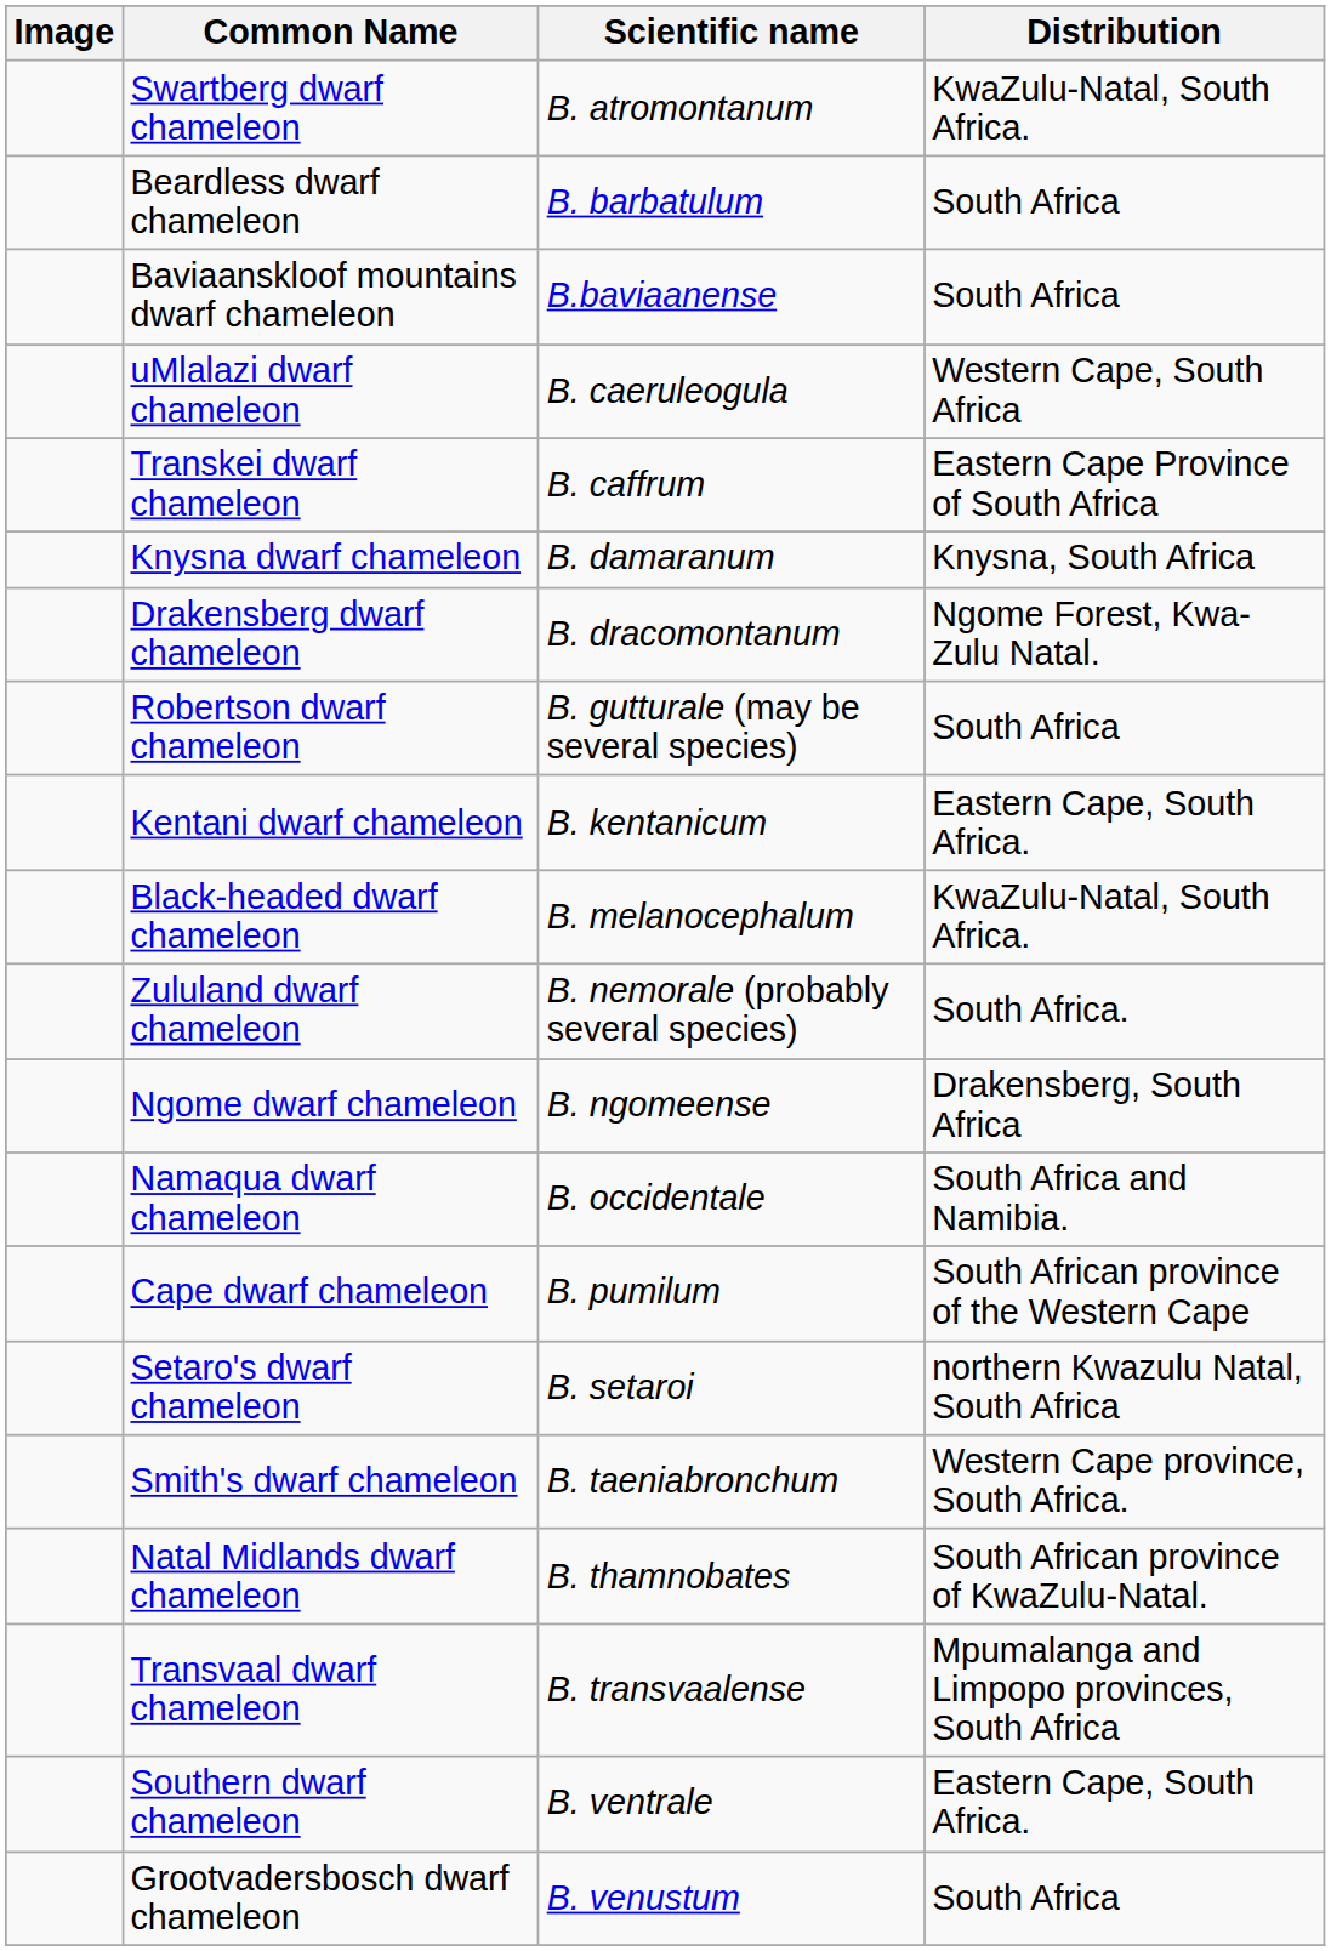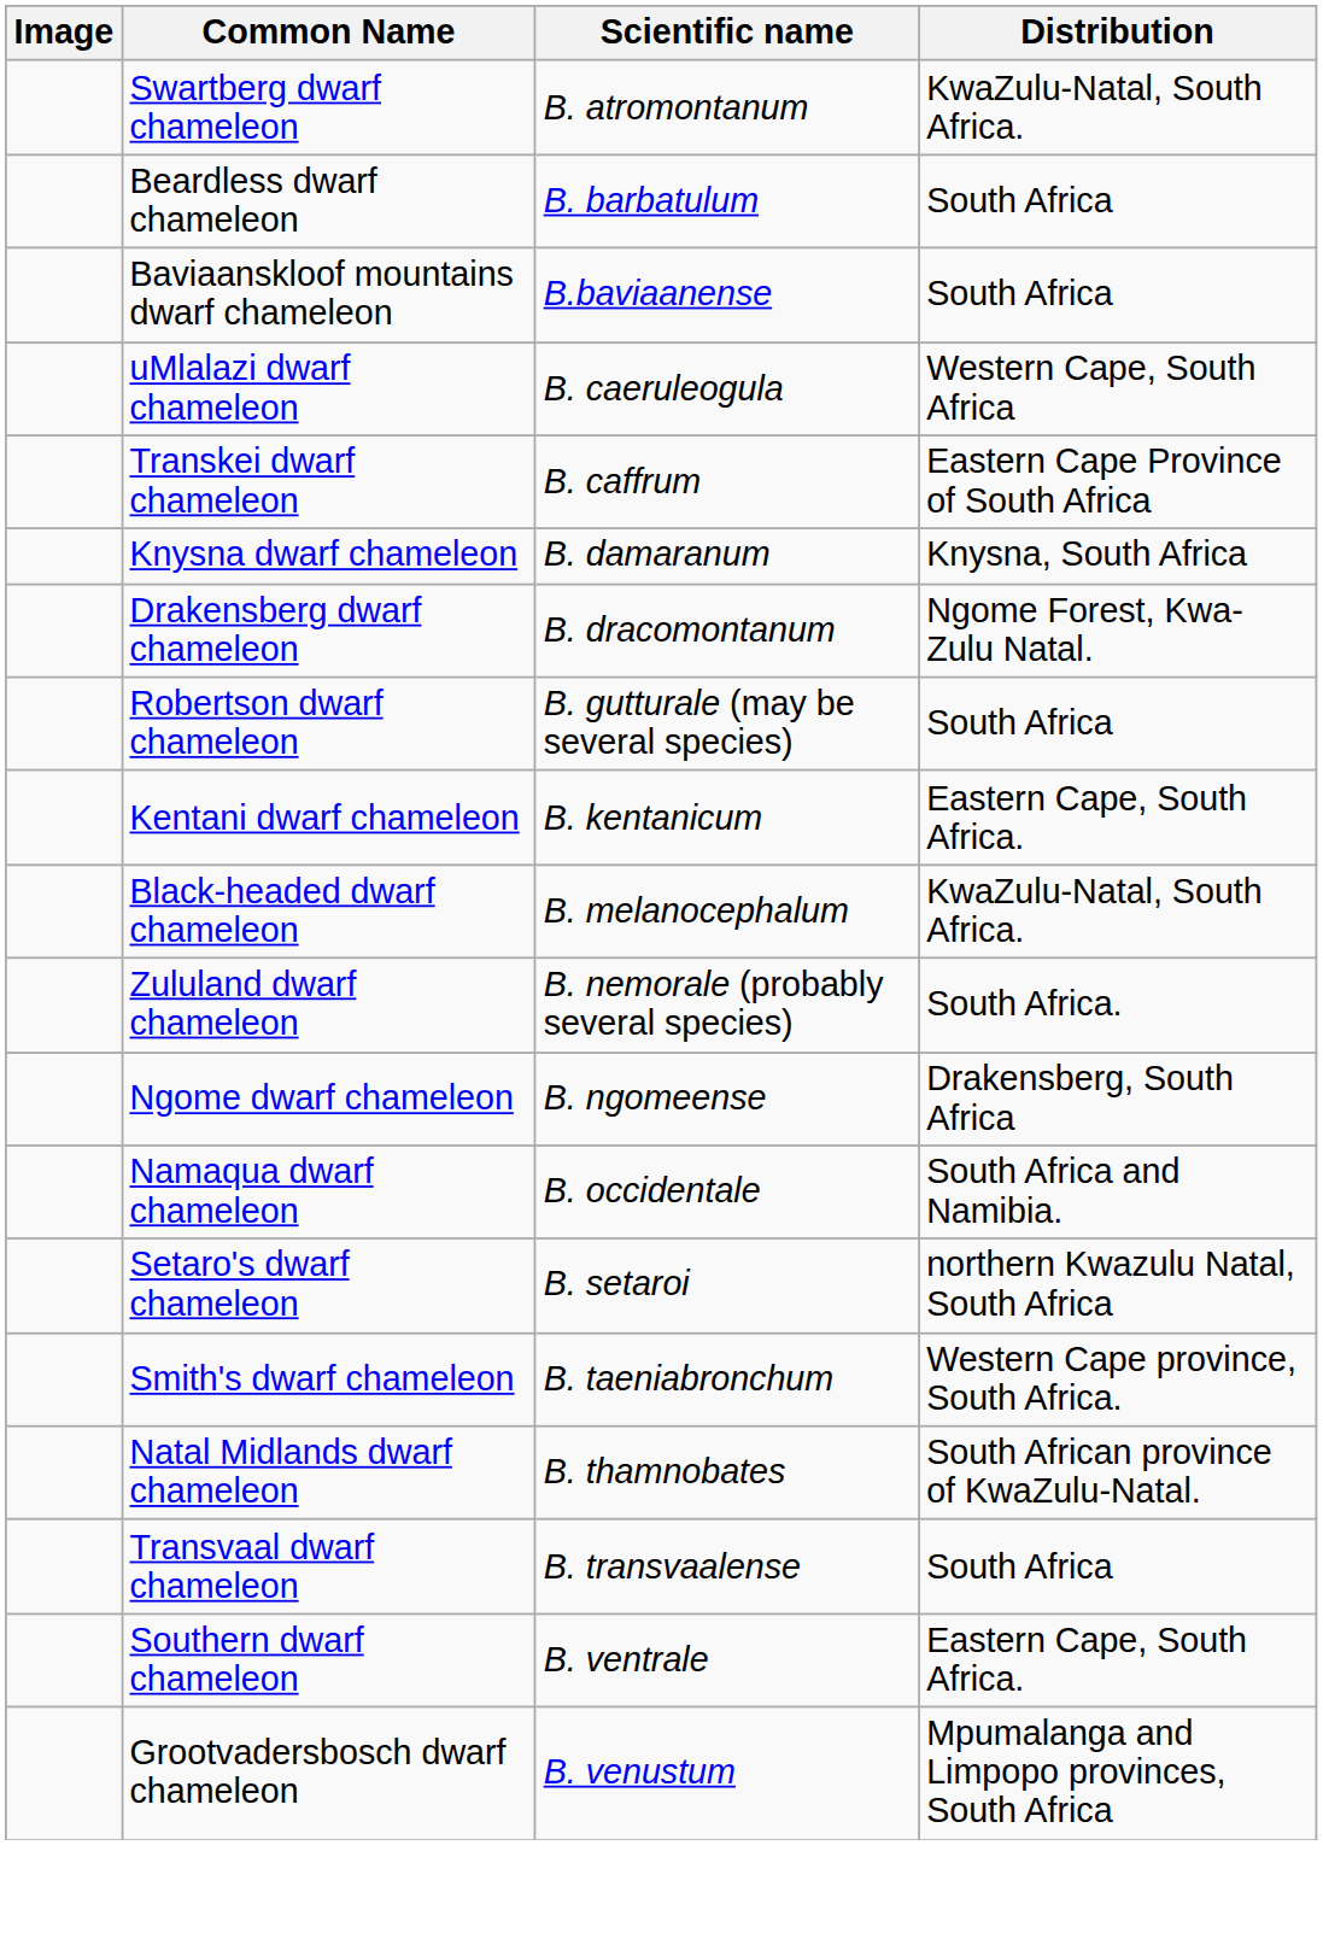 <table class="wikitable">
 <tr>
 <th>Image</th>
 <th>Common Name</th>
 <th>Scientific name</th>
 <th>Distribution</th>
 </tr>
 <tr>
 <td></td>
 <td><a href='#'>Swartberg dwarf chameleon</a></td>
 <td><em>B. atromontanum</em></td>
 <td>KwaZulu-Natal, South Africa.</td>
 </tr>
 <tr>
 <td></td>
 <td>Beardless dwarf chameleon</td>
 <td><em><a href='#'>B. barbatulum</a></em></td>
 <td>South Africa</td>
 </tr>
 <tr>
 <td></td>
 <td>Baviaanskloof mountains dwarf chameleon</td>
 <td><em><a href='#'>B.baviaanense</a> </em></td>
 <td>South Africa</td>
 </tr>
 <tr>
 <td></td>
 <td><a href='#'>uMlalazi dwarf chameleon</a></td>
 <td><em>B. caeruleogula</em></td>
 <td>Western Cape, South Africa</td>
 </tr>
 <tr>
 <td></td>
 <td><a href='#'>Transkei dwarf chameleon</a></td>
 <td><em>B. caffrum</em></td>
 <td>Eastern Cape Province of South Africa</td>
 </tr>
 <tr>
 <td></td>
 <td><a href='#'>Knysna dwarf chameleon</a></td>
 <td><em>B. damaranum</em></td>
 <td>Knysna, South Africa</td>
 </tr>
 <tr>
 <td></td>
 <td><a href='#'>Drakensberg dwarf chameleon</a></td>
 <td><em>B. dracomontanum</em></td>
 <td>Ngome Forest, Kwa-Zulu Natal.</td>
 </tr>
 <tr>
 <td></td>
 <td><a href='#'>Robertson dwarf chameleon</a></td>
 <td><em>B. gutturale</em> (may be several species)</td>
 <td>South Africa</td>
 </tr>
 <tr>
 <td></td>
 <td><a href='#'>Kentani dwarf chameleon</a></td>
 <td><em>B. kentanicum</em></td>
 <td>Eastern Cape, South Africa.</td>
 </tr>
 <tr>
 <td></td>
 <td><a href='#'>Black-headed dwarf chameleon</a></td>
 <td><em>B. melanocephalum</em></td>
 <td>KwaZulu-Natal, South Africa.</td>
 </tr>
 <tr>
 <td></td>
 <td><a href='#'>Zululand dwarf chameleon</a></td>
 <td><em>B. nemorale</em> (probably several species)</td>
 <td>South Africa.</td>
 </tr>
 <tr>
 <td></td>
 <td><a href='#'>Ngome dwarf chameleon</a></td>
 <td><em>B. ngomeense</em></td>
 <td>Drakensberg, South Africa</td>
 </tr>
 <tr>
 <td></td>
 <td><a href='#'>Namaqua dwarf chameleon</a></td>
 <td><em>B. occidentale</em></td>
 <td>South Africa and Namibia.</td>
 </tr>
 <tr>
 <td></td>
-<td><a href='#'>Cape dwarf chameleon</a></td>
-<td><em>B. pumilum</em></td>
-<td>South African province of the Western Cape</td>
-</tr>
-<tr>
-<td></td>
 <td><a href='#'>Setaro's dwarf chameleon</a></td>
 <td><em>B. setaroi</em></td>
 <td>northern Kwazulu Natal, South Africa</td>
 </tr>
 <tr>
 <td></td>
 <td><a href='#'>Smith's dwarf chameleon</a></td>
 <td><em>B. taeniabronchum</em></td>
 <td>Western Cape province, South Africa.</td>
 </tr>
 <tr>
 <td></td>
 <td><a href='#'>Natal Midlands dwarf chameleon</a></td>
 <td><em>B. thamnobates</em></td>
 <td>South African province of KwaZulu-Natal.</td>
 </tr>
 <tr>
 <td></td>
 <td><a href='#'>Transvaal dwarf chameleon</a></td>
 <td><em>B. transvaalense</em></td>
-<td>Mpumalanga and Limpopo provinces, South Africa</td>
+<td>South Africa</td>
 </tr>
 <tr>
 <td></td>
 <td><a href='#'>Southern dwarf chameleon</a></td>
 <td><em>B. ventrale</em></td>
 <td>Eastern Cape, South Africa.</td>
 </tr>
 <tr>
 <td></td>
 <td>Grootvadersbosch dwarf chameleon</td>
 <td><em><a href='#'>B. venustum</a> </em></td>
-<td>South Africa</td>
+<td>Mpumalanga and Limpopo provinces, South Africa</td>
 </tr>
 <tr>
 </tr>
 </table>
